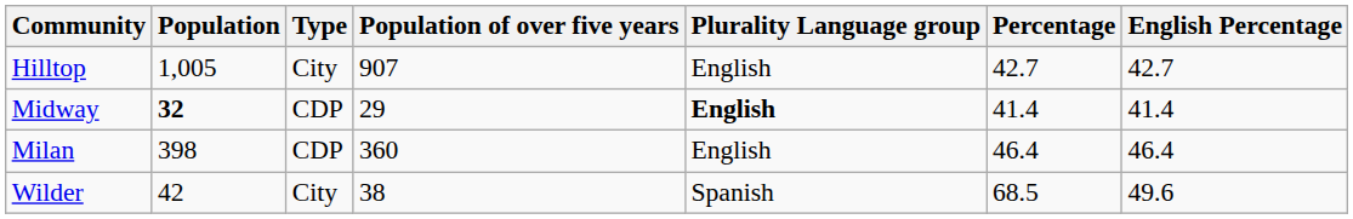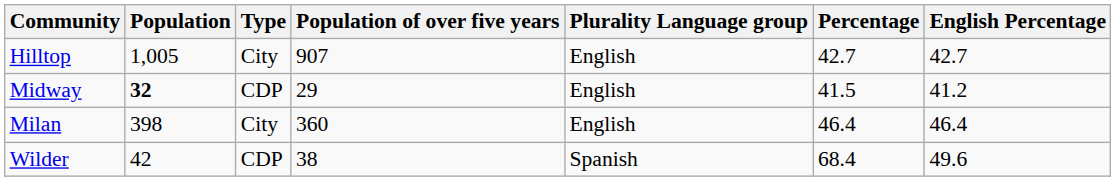 <table class="wikitable sortable">
 <tr>
 <th>Community</th>
 <th>Population</th>
 <th>Type</th>
 <th>Population of over five years</th>
 <th>Plurality Language group</th>
 <th>Percentage</th>
 <th>English Percentage</th>
 </tr>
 <tr>
 <td><a href='#'>Hilltop</a></td>
 <td>1,005</td>
 <td>City</td>
 <td>907</td>
 <td>English</td>
 <td>42.7</td>
 <td>42.7</td>
 </tr>
 <tr>
 <td><a href='#'>Midway</a></td>
 <td><strong>32</strong></td>
 <td>CDP</td>
 <td>29</td>
-<td><strong>English</strong></td>
-<td>41.4</td>
-<td>41.4</td>
+<td>English</td>
+<td>41.5</td>
+<td>41.2</td>
 </tr>
 <tr>
 <td><a href='#'>Milan</a></td>
 <td>398</td>
-<td>CDP</td>
+<td>City</td>
 <td>360</td>
 <td>English</td>
 <td>46.4</td>
 <td>46.4</td>
 </tr>
 <tr>
 <td><a href='#'>Wilder</a></td>
 <td>42</td>
-<td>City</td>
+<td>CDP</td>
 <td>38</td>
 <td>Spanish</td>
-<td>68.5</td>
+<td>68.4</td>
 <td>49.6</td>
 </tr>
 </table>
